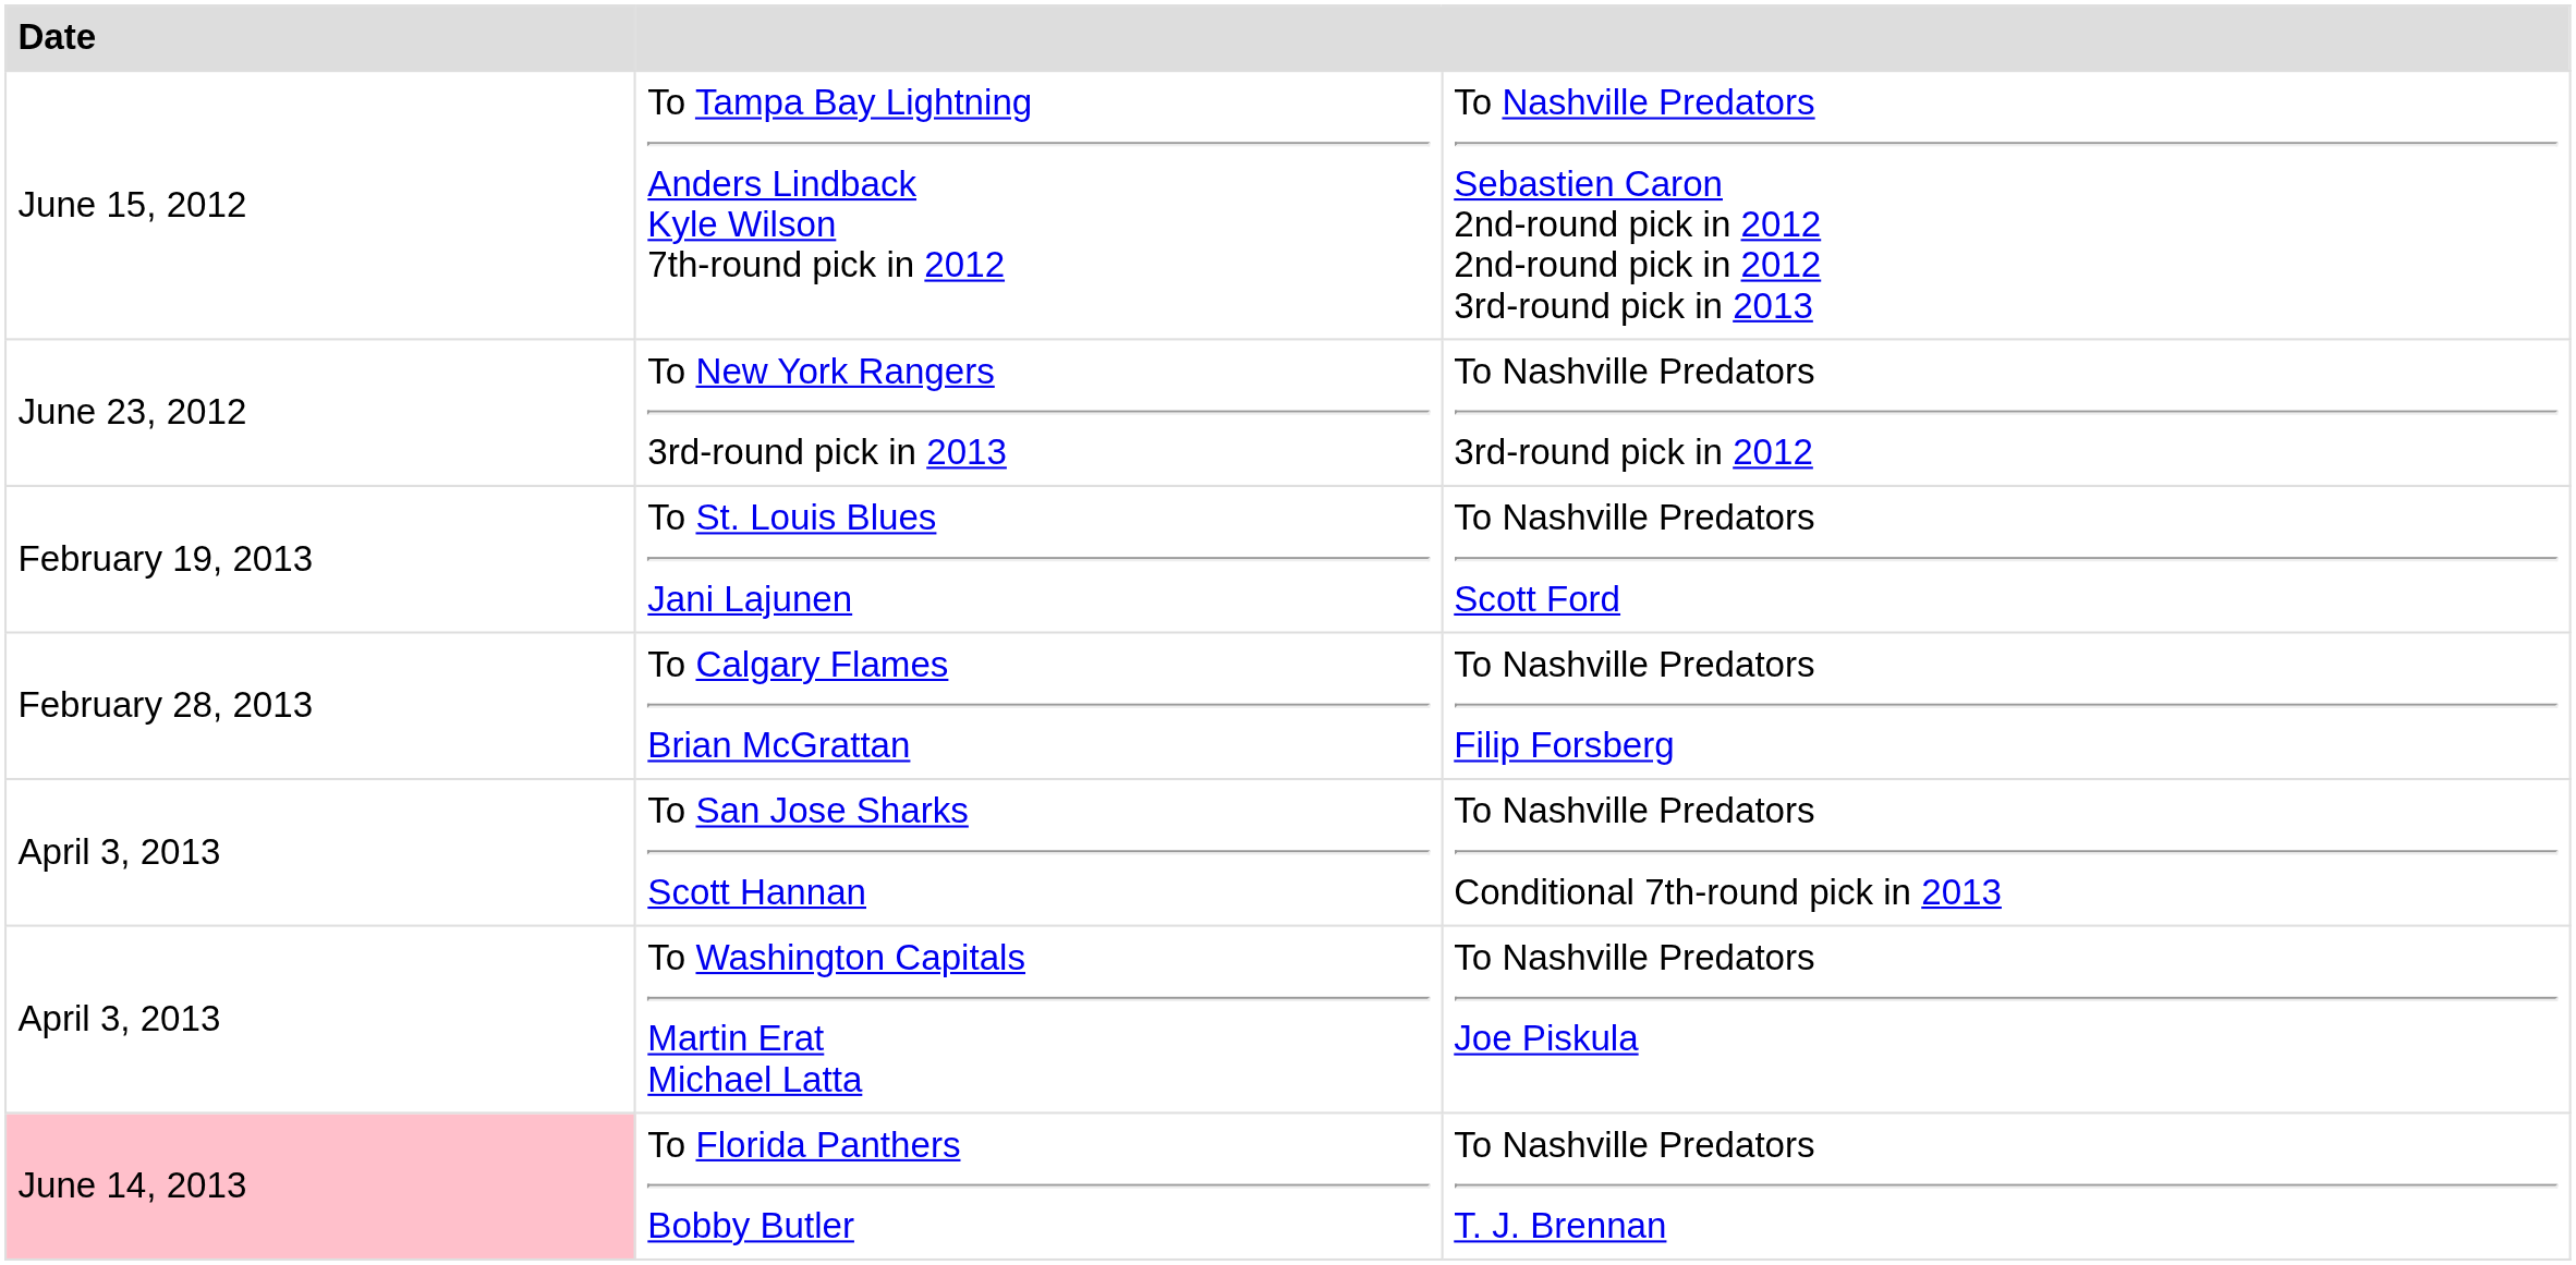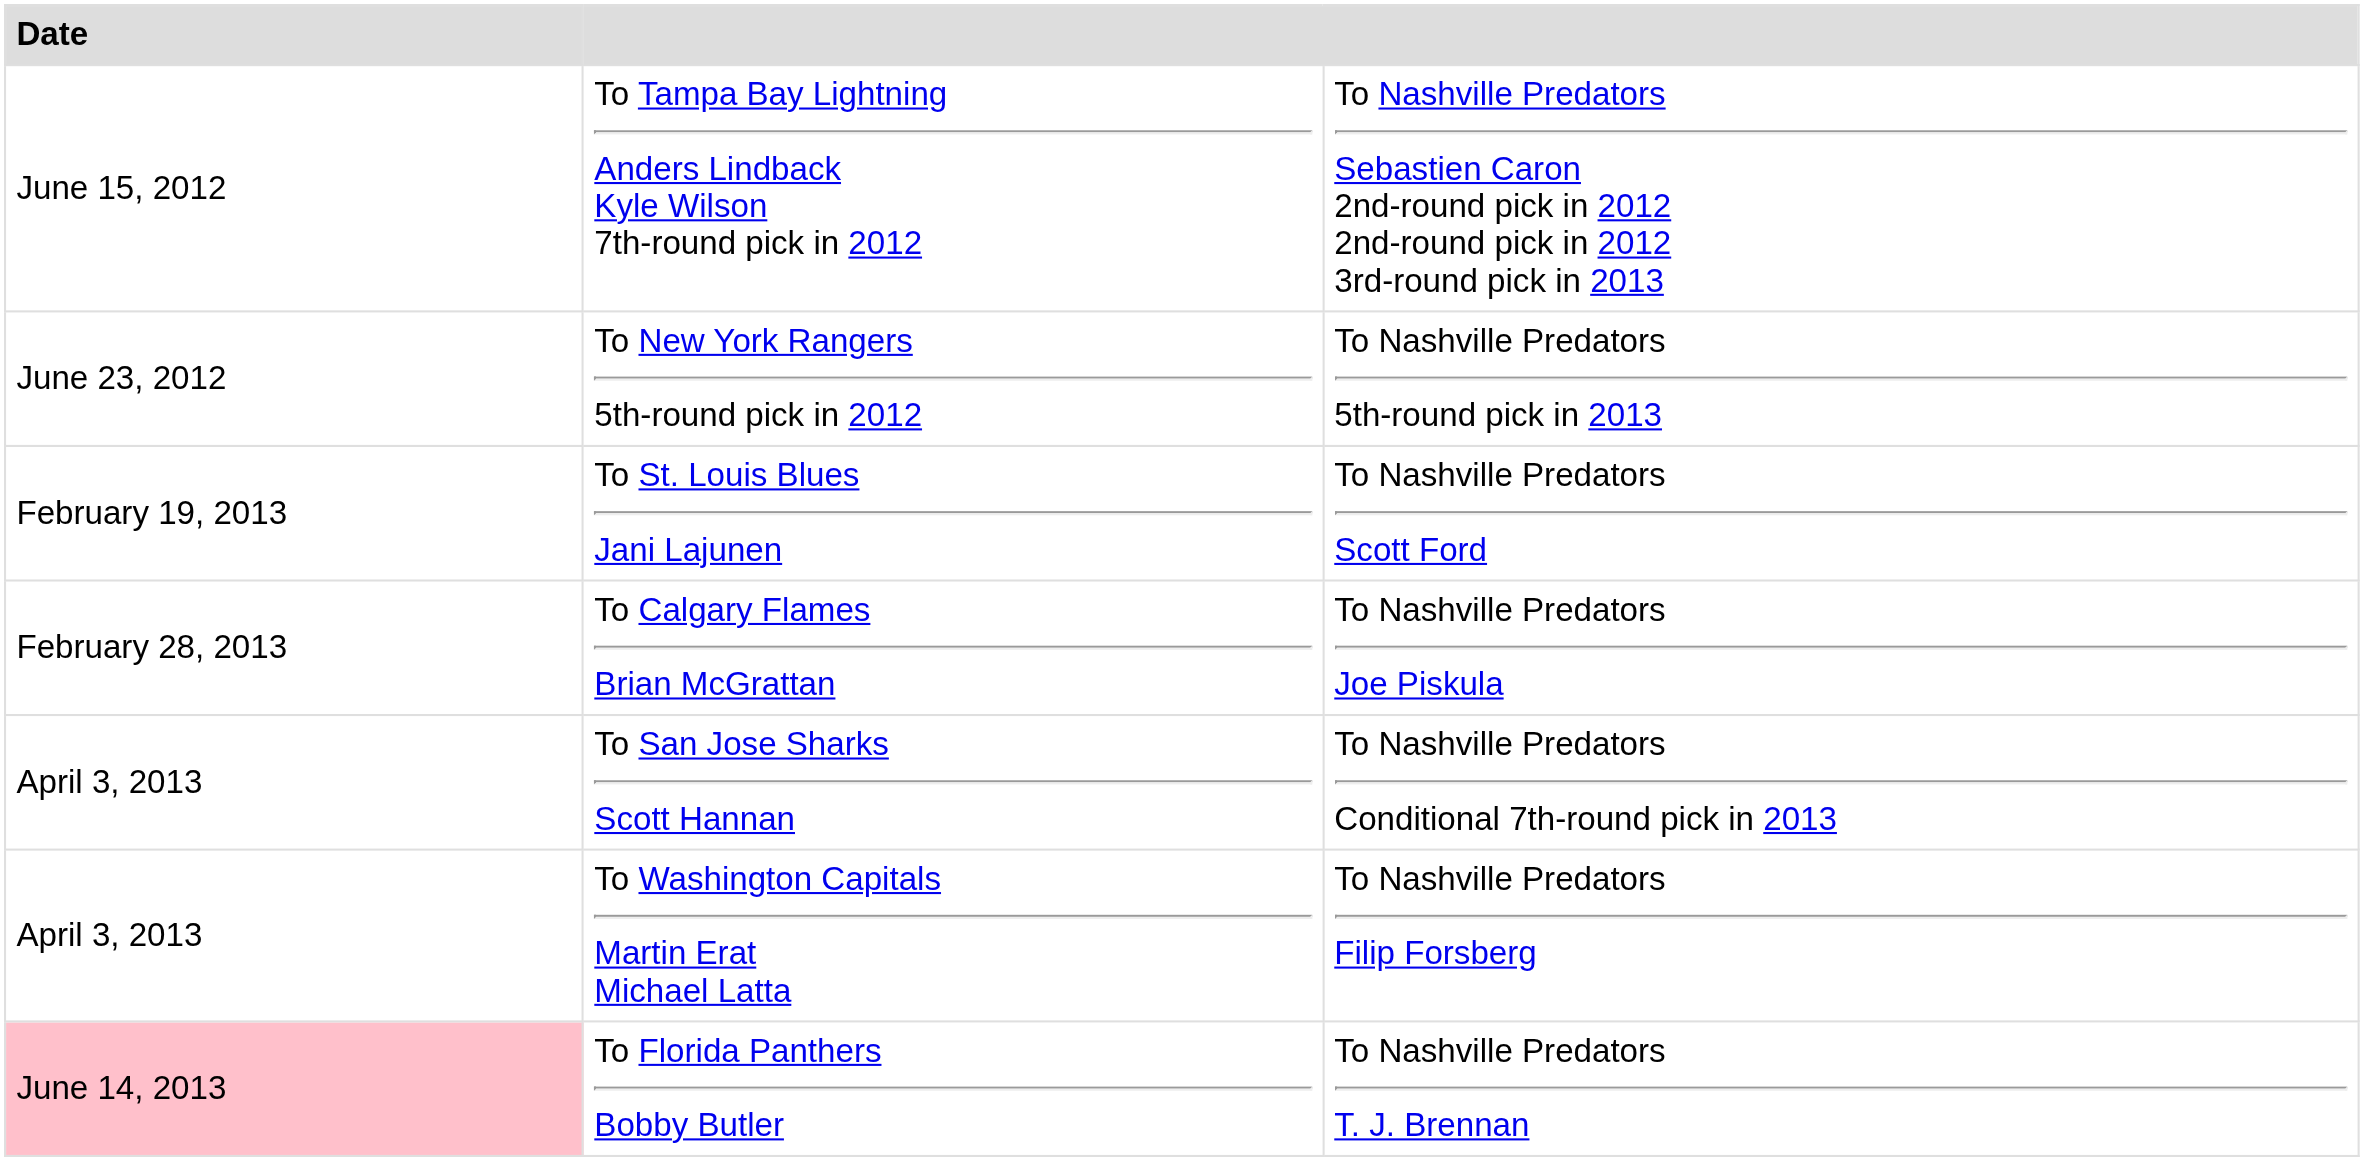 <table border=1 style="border-collapse:collapse" bordercolor="#DFDFDF" cellpadding="5" width=90%>
 <tr bgcolor="#dddddd">
 <td><strong>Date</strong></td>
 <th colspan="2"></th>
 </tr>
 <tr>
 <td>June 15, 2012</td>
 <td valign="top">To <a href='#'>Tampa Bay Lightning</a> <hr><a href='#'>Anders Lindback</a><br><a href='#'>Kyle Wilson</a><br>7th-round pick in <a href='#'>2012</a></td>
 <td valign="top">To <a href='#'>Nashville Predators</a> <hr><a href='#'>Sebastien Caron</a><br>2nd-round pick in <a href='#'>2012</a><br>2nd-round pick in <a href='#'>2012</a><br>3rd-round pick in <a href='#'>2013</a></td>
 </tr>
 <tr>
 <td>June 23, 2012</td>
-<td valign="top">To <a href='#'>New York Rangers</a> <hr>3rd-round pick in <a href='#'>2013</a></td>
-<td valign="top">To Nashville Predators <hr>3rd-round pick in <a href='#'>2012</a></td>
+<td valign="top">To <a href='#'>New York Rangers</a> <hr>5th-round pick in <a href='#'>2012</a></td>
+<td valign="top">To Nashville Predators <hr>5th-round pick in <a href='#'>2013</a></td>
 </tr>
 <tr>
 <td>February 19, 2013</td>
 <td valign="top">To <a href='#'>St. Louis Blues</a> <hr><a href='#'>Jani Lajunen</a></td>
 <td valign="top">To Nashville Predators <hr><a href='#'>Scott Ford</a></td>
 </tr>
 <tr>
 <td>February 28, 2013</td>
 <td valign="top">To <a href='#'>Calgary Flames</a> <hr><a href='#'>Brian McGrattan</a></td>
-<td valign="top">To Nashville Predators <hr><a href='#'>Filip Forsberg</a></td>
+<td valign="top">To Nashville Predators <hr><a href='#'>Joe Piskula</a></td>
 </tr>
 <tr>
 <td>April 3, 2013</td>
 <td valign="top">To <a href='#'>San Jose Sharks</a> <hr><a href='#'>Scott Hannan</a></td>
 <td valign="top">To Nashville Predators <hr>Conditional 7th-round pick in <a href='#'>2013</a></td>
 </tr>
 <tr>
 <td>April 3, 2013</td>
 <td valign="top">To <a href='#'>Washington Capitals</a> <hr><a href='#'>Martin Erat</a><br><a href='#'>Michael Latta</a></td>
-<td valign="top">To Nashville Predators <hr><a href='#'>Joe Piskula</a></td>
+<td valign="top">To Nashville Predators <hr><a href='#'>Filip Forsberg</a></td>
 </tr>
 <tr>
 <td style="background: pink;">June 14, 2013</td>
 <td valign="top">To <a href='#'>Florida Panthers</a> <hr><a href='#'>Bobby Butler</a></td>
 <td valign="top">To Nashville Predators <hr><a href='#'>T. J. Brennan</a></td>
 </tr>
 </table>
